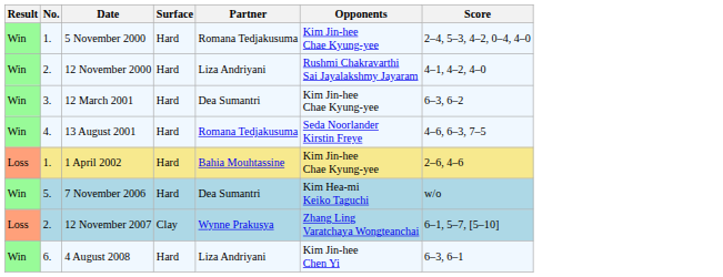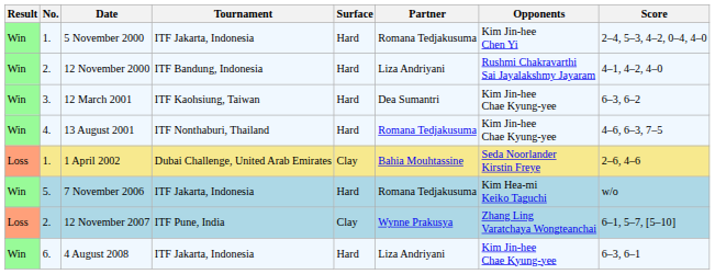 <table class="sortable wikitable" style="font-size:97%;">
 <tr>
 <th>Result</th>
 <th>No.</th>
 <th>Date</th>
+<th>Tournament</th>
 <th>Surface</th>
 <th>Partner</th>
 <th>Opponents</th>
 <th class="unsortable">Score</th>
 </tr>
 <tr style="background:#f0f8ff;">
 <td style="background:#98fb98;">Win</td>
 <td>1.</td>
 <td>5 November 2000</td>
+<td>ITF Jakarta, Indonesia</td>
 <td>Hard</td>
 <td> Romana Tedjakusuma</td>
-<td> <a href='#'>Kim Jin-hee</a> <br>  <a href='#'>Chae Kyung-yee</a></td>
+<td> Kim Jin-hee <br>  <a href='#'>Chen Yi</a></td>
 <td>2–4, 5–3, 4–2, 0–4, 4–0</td>
 </tr>
 <tr style="background:#f0f8ff;">
 <td style="background:#98fb98;">Win</td>
 <td>2.</td>
 <td>12 November 2000</td>
+<td>ITF Bandung, Indonesia</td>
 <td>Hard</td>
 <td> Liza Andriyani</td>
 <td> <a href='#'>Rushmi Chakravarthi</a> <br>  <a href='#'>Sai Jayalakshmy Jayaram</a></td>
 <td>4–1, 4–2, 4–0</td>
 </tr>
 <tr style="background:#f0f8ff;">
 <td style="background:#98fb98;">Win</td>
 <td>3.</td>
 <td>12 March 2001</td>
+<td>ITF Kaohsiung, Taiwan</td>
 <td>Hard</td>
 <td> Dea Sumantri</td>
 <td> Kim Jin-hee <br>  Chae Kyung-yee</td>
 <td>6–3, 6–2</td>
 </tr>
 <tr style="background:#f0f8ff;">
 <td style="background:#98fb98;">Win</td>
 <td>4.</td>
 <td>13 August 2001</td>
+<td>ITF Nonthaburi, Thailand</td>
 <td>Hard</td>
 <td> <a href='#'>Romana Tedjakusuma</a></td>
-<td> <a href='#'>Seda Noorlander</a> <br>  <a href='#'>Kirstin Freye</a></td>
+<td> Kim Jin-hee <br>  Chae Kyung-yee</td>
 <td>4–6, 6–3, 7–5</td>
 </tr>
 <tr style="background:#f7e98e;">
 <td style="background:#ffa07a;">Loss</td>
 <td>1.</td>
 <td>1 April 2002</td>
-<td>Hard</td>
+<td>Dubai Challenge, United Arab Emirates</td>
+<td>Clay</td>
 <td> <a href='#'>Bahia Mouhtassine</a></td>
-<td> Kim Jin-hee <br>  Chae Kyung-yee</td>
+<td> <a href='#'>Seda Noorlander</a> <br>  <a href='#'>Kirstin Freye</a></td>
 <td>2–6, 4–6</td>
 </tr>
 <tr style="background:lightblue;">
 <td style="background:#98fb98;">Win</td>
 <td>5.</td>
 <td>7 November 2006</td>
+<td>ITF Jakarta, Indonesia</td>
 <td>Hard</td>
-<td> Dea Sumantri</td>
+<td> Romana Tedjakusuma</td>
 <td> Kim Hea-mi <br>  <a href='#'>Keiko Taguchi</a></td>
 <td>w/o</td>
 </tr>
 <tr style="background:lightblue;">
 <td style="background:#ffa07a;">Loss</td>
 <td>2.</td>
 <td>12 November 2007</td>
+<td>ITF Pune, India</td>
 <td>Clay</td>
 <td> <a href='#'>Wynne Prakusya</a></td>
 <td> <a href='#'>Zhang Ling</a> <br>  <a href='#'>Varatchaya Wongteanchai</a></td>
 <td>6–1, 5–7, [5–10]</td>
 </tr>
 <tr style="background:#f0f8ff;">
 <td style="background:#98fb98;">Win</td>
 <td>6.</td>
 <td>4 August 2008</td>
+<td>ITF Jakarta, Indonesia</td>
 <td>Hard</td>
 <td> Liza Andriyani</td>
-<td> Kim Jin-hee <br>  <a href='#'>Chen Yi</a></td>
+<td> <a href='#'>Kim Jin-hee</a> <br>  <a href='#'>Chae Kyung-yee</a></td>
 <td>6–3, 6–1</td>
 </tr>
 </table>
